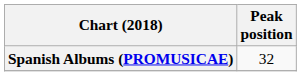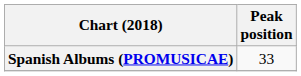 <table class="wikitable sortable plainrowheaders" style="text-align:center">
 <tr>
 <th scope="col">Chart (2018)</th>
 <th scope="col">Peak<br> position</th>
 </tr>
 <tr>
 <th scope="row">Spanish Albums (<a href='#'>PROMUSICAE</a>)</th>
-<td>32</td>
+<td>33</td>
 </tr>
 <tr>
 </tr>
 <tr>
 </tr>
 </table>
